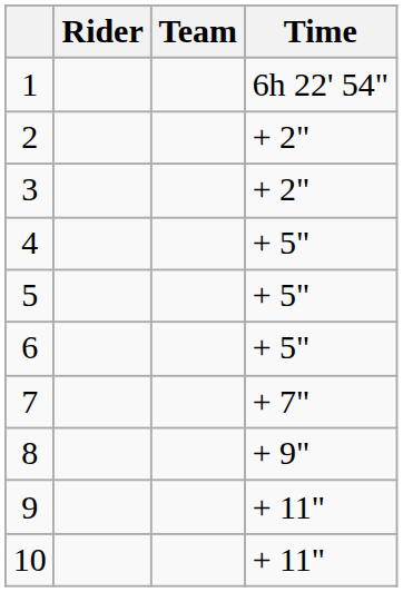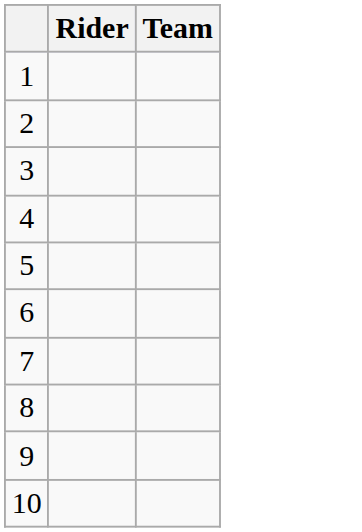 <table class="wikitable">
 <tr style="background:#ccccff;">
 <th></th>
 <th>Rider</th>
 <th>Team</th>
-<th>Time</th>
 </tr>
 <tr>
 <td align=center>1</td>
 <td></td>
 <td></td>
-<td>6h 22' 54"</td>
 </tr>
 <tr>
 <td align=center>2</td>
 <td></td>
 <td></td>
-<td>+ 2"</td>
 </tr>
 <tr>
 <td align=center>3</td>
 <td></td>
 <td></td>
-<td>+ 2"</td>
 </tr>
 <tr>
 <td align=center>4</td>
 <td></td>
 <td></td>
-<td>+ 5"</td>
 </tr>
 <tr>
 <td align=center>5</td>
 <td></td>
 <td></td>
-<td>+ 5"</td>
 </tr>
 <tr>
 <td align=center>6</td>
 <td></td>
 <td></td>
-<td>+ 5"</td>
 </tr>
 <tr>
 <td align=center>7</td>
 <td></td>
 <td></td>
-<td>+ 7"</td>
 </tr>
 <tr>
 <td align=center>8</td>
 <td></td>
 <td></td>
-<td>+ 9"</td>
 </tr>
 <tr>
 <td align=center>9</td>
 <td></td>
 <td></td>
-<td>+ 11"</td>
 </tr>
 <tr>
 <td align=center>10</td>
 <td></td>
 <td></td>
-<td>+ 11"</td>
 </tr>
 </table>
